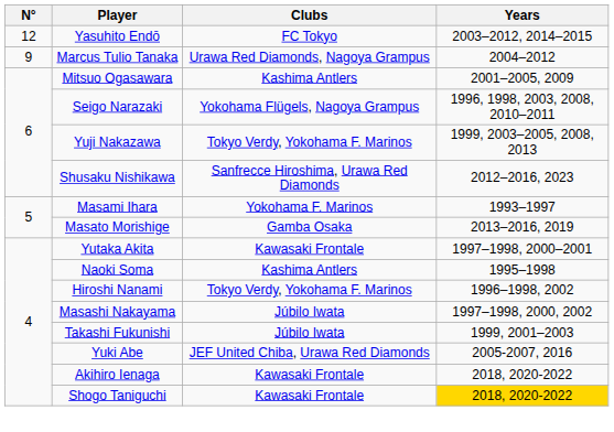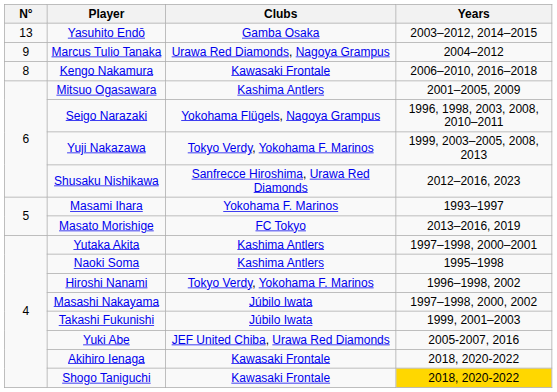 <table class="wikitable" style="text-align:center;">
 <tr>
 <th width=50px>N°</th>
 <th width=150px>Player</th>
 <th width=300px>Clubs</th>
 <th width=200px>Years</th>
 </tr>
 <tr>
-<td>12</td>
+<td>13</td>
 <td><a href='#'>Yasuhito Endō</a></td>
-<td><a href='#'>FC Tokyo</a></td>
+<td><a href='#'>Gamba Osaka</a></td>
 <td>2003–2012, 2014–2015</td>
 </tr>
 <tr>
 <td>9</td>
 <td><a href='#'>Marcus Tulio Tanaka</a></td>
 <td><a href='#'>Urawa Red Diamonds</a>, <a href='#'>Nagoya Grampus</a></td>
 <td>2004–2012</td>
+</tr>
+<tr>
+<td>8</td>
+<td><a href='#'>Kengo Nakamura</a></td>
+<td><a href='#'>Kawasaki Frontale</a></td>
+<td>2006–2010, 2016–2018</td>
 </tr>
 <tr>
 <td rowspan="4">6</td>
 <td><a href='#'>Mitsuo Ogasawara</a></td>
 <td><a href='#'>Kashima Antlers</a></td>
 <td>2001–2005, 2009</td>
 </tr>
 <tr>
 <td><a href='#'>Seigo Narazaki</a></td>
 <td><a href='#'>Yokohama Flügels</a>, <a href='#'>Nagoya Grampus</a></td>
 <td>1996, 1998, 2003, 2008, 2010–2011</td>
 </tr>
 <tr>
 <td><a href='#'>Yuji Nakazawa</a></td>
 <td><a href='#'>Tokyo Verdy</a>, <a href='#'>Yokohama F. Marinos</a></td>
 <td>1999, 2003–2005, 2008, 2013</td>
 </tr>
 <tr>
 <td><a href='#'>Shusaku Nishikawa</a></td>
 <td><a href='#'>Sanfrecce Hiroshima</a>, <a href='#'>Urawa Red Diamonds</a></td>
 <td>2012–2016, 2023</td>
 </tr>
 <tr>
 <td rowspan="2">5</td>
 <td><a href='#'>Masami Ihara</a></td>
 <td><a href='#'>Yokohama F. Marinos</a></td>
 <td>1993–1997</td>
 </tr>
 <tr>
 <td><a href='#'>Masato Morishige</a></td>
-<td><a href='#'>Gamba Osaka</a></td>
+<td><a href='#'>FC Tokyo</a></td>
 <td>2013–2016, 2019</td>
 </tr>
 <tr>
 <td rowspan="8">4</td>
 <td><a href='#'>Yutaka Akita</a></td>
-<td><a href='#'>Kawasaki Frontale</a></td>
+<td><a href='#'>Kashima Antlers</a></td>
 <td>1997–1998, 2000–2001</td>
 </tr>
 <tr>
 <td><a href='#'>Naoki Soma</a></td>
 <td><a href='#'>Kashima Antlers</a></td>
 <td>1995–1998</td>
 </tr>
 <tr>
 <td><a href='#'>Hiroshi Nanami</a></td>
 <td><a href='#'>Tokyo Verdy</a>, <a href='#'>Yokohama F. Marinos</a></td>
 <td>1996–1998, 2002</td>
 </tr>
 <tr>
 <td><a href='#'>Masashi Nakayama</a></td>
 <td><a href='#'>Júbilo Iwata</a></td>
 <td>1997–1998, 2000, 2002</td>
 </tr>
 <tr>
 <td><a href='#'>Takashi Fukunishi</a></td>
 <td><a href='#'>Júbilo Iwata</a></td>
 <td>1999, 2001–2003</td>
 </tr>
 <tr>
 <td><a href='#'>Yuki Abe</a></td>
 <td><a href='#'>JEF United Chiba</a>, <a href='#'>Urawa Red Diamonds</a></td>
 <td>2005-2007, 2016</td>
 </tr>
 <tr>
 <td><a href='#'>Akihiro Ienaga</a></td>
 <td><a href='#'>Kawasaki Frontale</a></td>
 <td>2018, 2020-2022</td>
 </tr>
 <tr>
 <td><a href='#'>Shogo Taniguchi</a></td>
 <td><a href='#'>Kawasaki Frontale</a></td>
 <td style="background: gold;">2018, 2020-2022</td>
 </tr>
 </table>
